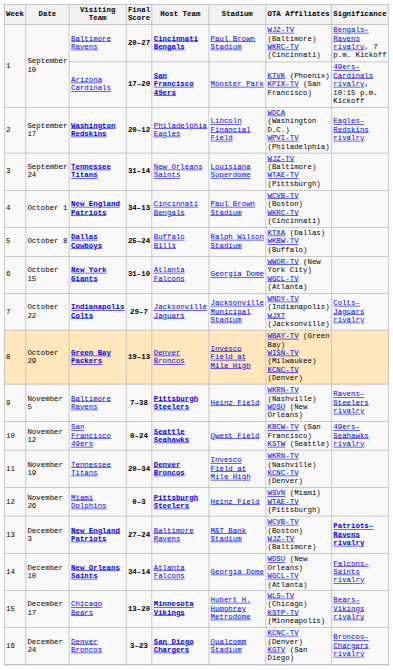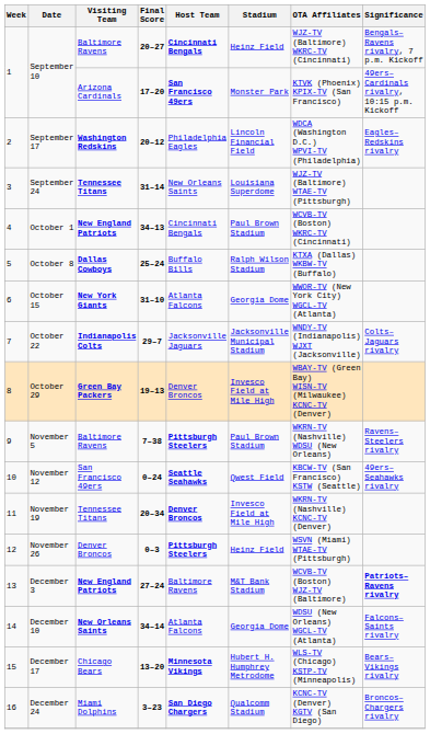 <table class="wikitable" style="font-size: 95%;">
 <tr>
 <th>Week</th>
 <th>Date</th>
 <th>Visiting Team</th>
 <th>Final Score</th>
 <th>Host Team</th>
 <th>Stadium</th>
 <th>OTA Affiliates</th>
 <th>Significance</th>
 </tr>
 <tr>
 <td rowspan="2">1</td>
 <td rowspan="2">September 10</td>
 <td><a href='#'>Baltimore Ravens</a></td>
 <td align="center"><strong>20–27</strong></td>
 <td><strong><a href='#'>Cincinnati Bengals</a></strong></td>
-<td><a href='#'>Paul Brown Stadium</a></td>
+<td><a href='#'>Heinz Field</a></td>
 <td><a href='#'>WJZ-TV</a> (Baltimore)<br><a href='#'>WKRC-TV</a> (Cincinnati)</td>
 <td><a href='#'>Bengals–Ravens rivalry</a>, 7 p.m. Kickoff</td>
 </tr>
 <tr>
 <td><a href='#'>Arizona Cardinals</a></td>
 <td align="center"><strong>17–20</strong></td>
 <td><strong><a href='#'>San Francisco 49ers</a></strong></td>
 <td><a href='#'>Monster Park</a></td>
 <td><a href='#'>KTVK</a> (Phoenix)<br><a href='#'>KPIX-TV</a> (San Francisco)</td>
 <td><a href='#'>49ers–Cardinals rivalry</a>, 10:15 p.m. Kickoff</td>
 </tr>
 <tr>
 <td>2</td>
 <td>September 17</td>
 <td><strong><a href='#'>Washington Redskins</a></strong></td>
 <td align="center"><strong>20–12</strong></td>
 <td><a href='#'>Philadelphia Eagles</a></td>
 <td><a href='#'>Lincoln Financial Field</a></td>
 <td><a href='#'>WDCA</a> (Washington D.C.)<br><a href='#'>WPVI-TV</a> (Philadelphia)</td>
 <td><a href='#'>Eagles–Redskins rivalry</a></td>
 </tr>
 <tr>
 <td>3</td>
 <td>September 24</td>
 <td><strong><a href='#'>Tennessee Titans</a></strong></td>
 <td align="center"><strong>31–14</strong></td>
 <td><a href='#'>New Orleans Saints</a></td>
 <td><a href='#'>Louisiana Superdome</a></td>
 <td><a href='#'>WJZ-TV</a> (Baltimore)<br><a href='#'>WTAE-TV</a> (Pittsburgh)</td>
 <td></td>
 </tr>
 <tr>
 <td>4</td>
 <td>October 1</td>
 <td><strong><a href='#'>New England Patriots</a></strong></td>
 <td align="center"><strong>34–13</strong></td>
 <td><a href='#'>Cincinnati Bengals</a></td>
 <td><a href='#'>Paul Brown Stadium</a></td>
 <td><a href='#'>WCVB-TV</a> (Boston)<br><a href='#'>WKRC-TV</a> (Cincinnati)</td>
 <td></td>
 </tr>
 <tr>
 <td>5</td>
 <td>October 8</td>
 <td><strong><a href='#'>Dallas Cowboys</a></strong></td>
 <td align="center"><strong>25–24</strong></td>
 <td><a href='#'>Buffalo Bills</a></td>
 <td><a href='#'>Ralph Wilson Stadium</a></td>
 <td><a href='#'>KTXA</a> (Dallas)<br><a href='#'>WKBW-TV</a> (Buffalo)</td>
 <td></td>
 </tr>
 <tr>
 <td>6</td>
 <td>October 15</td>
 <td><strong><a href='#'>New York Giants</a></strong></td>
 <td align="center"><strong>31–10</strong></td>
 <td><a href='#'>Atlanta Falcons</a></td>
 <td><a href='#'>Georgia Dome</a></td>
 <td><a href='#'>WWOR-TV</a> (New York City)<br><a href='#'>WGCL-TV</a> (Atlanta)</td>
 <td></td>
 </tr>
 <tr>
 <td>7</td>
 <td>October 22</td>
 <td><strong><a href='#'>Indianapolis Colts</a></strong></td>
 <td align="center"><strong>29–7</strong></td>
 <td><a href='#'>Jacksonville Jaguars</a></td>
 <td><a href='#'>Jacksonville Municipal Stadium</a></td>
 <td><a href='#'>WNDY-TV</a> (Indianapolis)<br><a href='#'>WJXT</a> (Jacksonville)</td>
 <td><a href='#'>Colts–Jaguars rivalry</a></td>
 </tr>
 <tr bgcolor=FFE6BD>
 <td>8</td>
 <td>October 29</td>
 <td><strong><a href='#'>Green Bay Packers</a></strong></td>
 <td align="center"><strong>19–13</strong></td>
 <td><a href='#'>Denver Broncos</a></td>
 <td><a href='#'>Invesco Field at Mile High</a></td>
 <td><a href='#'>WBAY-TV</a> (Green Bay)<br><a href='#'>WISN-TV</a> (Milwaukee)<br><a href='#'>KCNC-TV</a> (Denver)</td>
 <td></td>
 </tr>
 <tr>
 <td>9</td>
 <td>November 5</td>
 <td><a href='#'>Baltimore Ravens</a></td>
 <td align="center"><strong>7–38</strong></td>
 <td><strong><a href='#'>Pittsburgh Steelers</a></strong></td>
-<td><a href='#'>Heinz Field</a></td>
+<td><a href='#'>Paul Brown Stadium</a></td>
 <td><a href='#'>WKRN-TV</a> (Nashville)<br><a href='#'>WDSU</a> (New Orleans)</td>
 <td><a href='#'>Ravens–Steelers rivalry</a></td>
 </tr>
 <tr>
 <td>10</td>
 <td>November 12</td>
 <td><a href='#'>San Francisco 49ers</a></td>
 <td align="center"><strong>0–24</strong></td>
 <td><strong><a href='#'>Seattle Seahawks</a></strong></td>
 <td><a href='#'>Qwest Field</a></td>
 <td><a href='#'>KBCW-TV</a> (San Francisco)<br><a href='#'>KSTW</a> (Seattle)</td>
 <td><a href='#'>49ers–Seahawks rivalry</a></td>
 </tr>
 <tr>
 <td>11</td>
 <td>November 19</td>
 <td><a href='#'>Tennessee Titans</a></td>
 <td align="center"><strong>20–34</strong></td>
 <td><strong><a href='#'>Denver Broncos</a></strong></td>
 <td><a href='#'>Invesco Field at Mile High</a></td>
 <td><a href='#'>WKRN-TV</a> (Nashville)<br><a href='#'>KCNC-TV</a> (Denver)</td>
 <td></td>
 </tr>
 <tr>
 <td>12</td>
 <td>November 26</td>
-<td><a href='#'>Miami Dolphins</a></td>
+<td><a href='#'>Denver Broncos</a></td>
 <td align="center"><strong>0–3</strong></td>
 <td><strong><a href='#'>Pittsburgh Steelers</a></strong></td>
 <td><a href='#'>Heinz Field</a></td>
 <td><a href='#'>WSVN</a> (Miami)<br><a href='#'>WTAE-TV</a> (Pittsburgh)</td>
 <td></td>
 </tr>
 <tr>
 <td>13</td>
 <td>December 3</td>
 <td><strong><a href='#'>New England Patriots</a></strong></td>
 <td align="center"><strong>27–24</strong></td>
 <td><a href='#'>Baltimore Ravens</a></td>
 <td><a href='#'>M&T Bank Stadium</a></td>
 <td><a href='#'>WCVB-TV</a> (Boston)<br><a href='#'>WJZ-TV</a> (Baltimore)</td>
 <td><strong><a href='#'>Patriots–Ravens rivalry</a></strong></td>
 </tr>
 <tr>
 <td>14</td>
 <td>December 10</td>
 <td><strong><a href='#'>New Orleans Saints</a></strong></td>
 <td align="center"><strong>34–14</strong></td>
 <td><a href='#'>Atlanta Falcons</a></td>
 <td><a href='#'>Georgia Dome</a></td>
 <td><a href='#'>WDSU</a> (New Orleans)<br><a href='#'>WGCL-TV</a> (Atlanta)</td>
 <td><a href='#'>Falcons–Saints rivalry</a></td>
 </tr>
 <tr>
 <td>15</td>
 <td>December 17</td>
 <td><a href='#'>Chicago Bears</a></td>
 <td align="center"><strong>13–20</strong></td>
 <td><strong><a href='#'>Minnesota Vikings</a></strong></td>
 <td><a href='#'>Hubert H. Humphrey Metrodome</a></td>
 <td><a href='#'>WLS-TV</a> (Chicago)<br><a href='#'>KSTP-TV</a> (Minneapolis)</td>
 <td><a href='#'>Bears–Vikings rivalry</a></td>
 </tr>
 <tr>
 <td>16</td>
 <td>December 24</td>
-<td><a href='#'>Denver Broncos</a></td>
+<td><a href='#'>Miami Dolphins</a></td>
 <td align="center"><strong>3–23</strong></td>
 <td><strong><a href='#'>San Diego Chargers</a></strong></td>
 <td><a href='#'>Qualcomm Stadium</a></td>
 <td><a href='#'>KCNC-TV</a> (Denver)<br><a href='#'>KGTV</a> (San Diego)</td>
 <td><a href='#'>Broncos–Chargers rivalry</a></td>
 </tr>
 <tr>
 </tr>
 </table>
